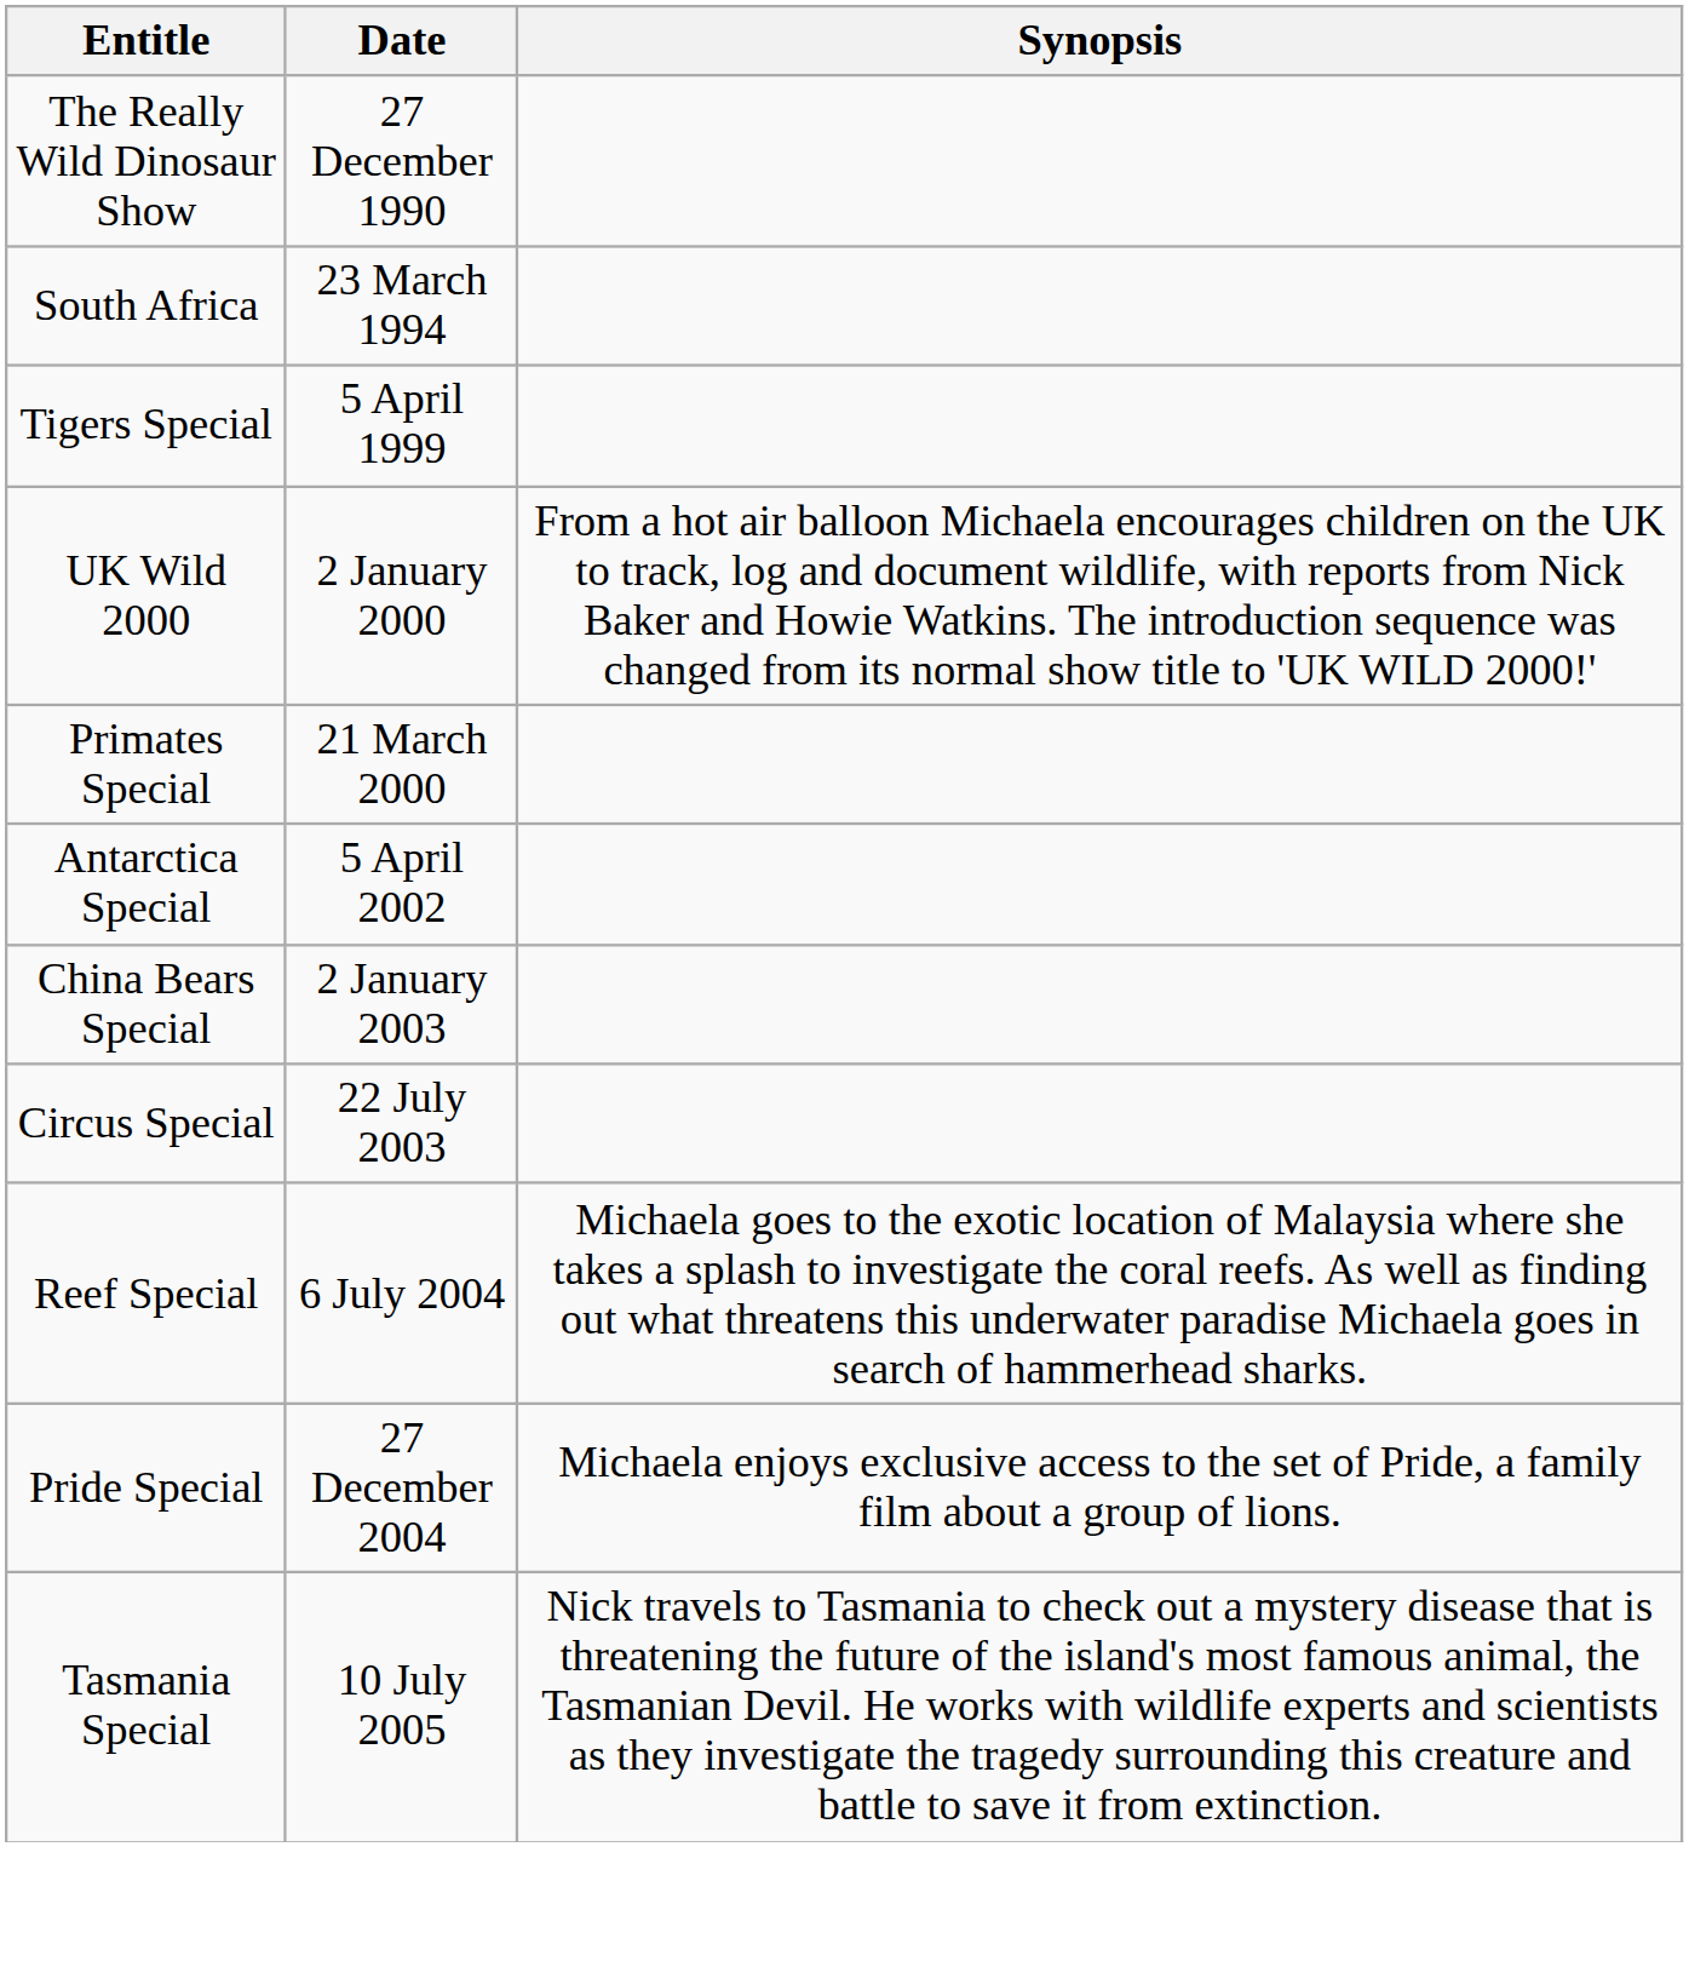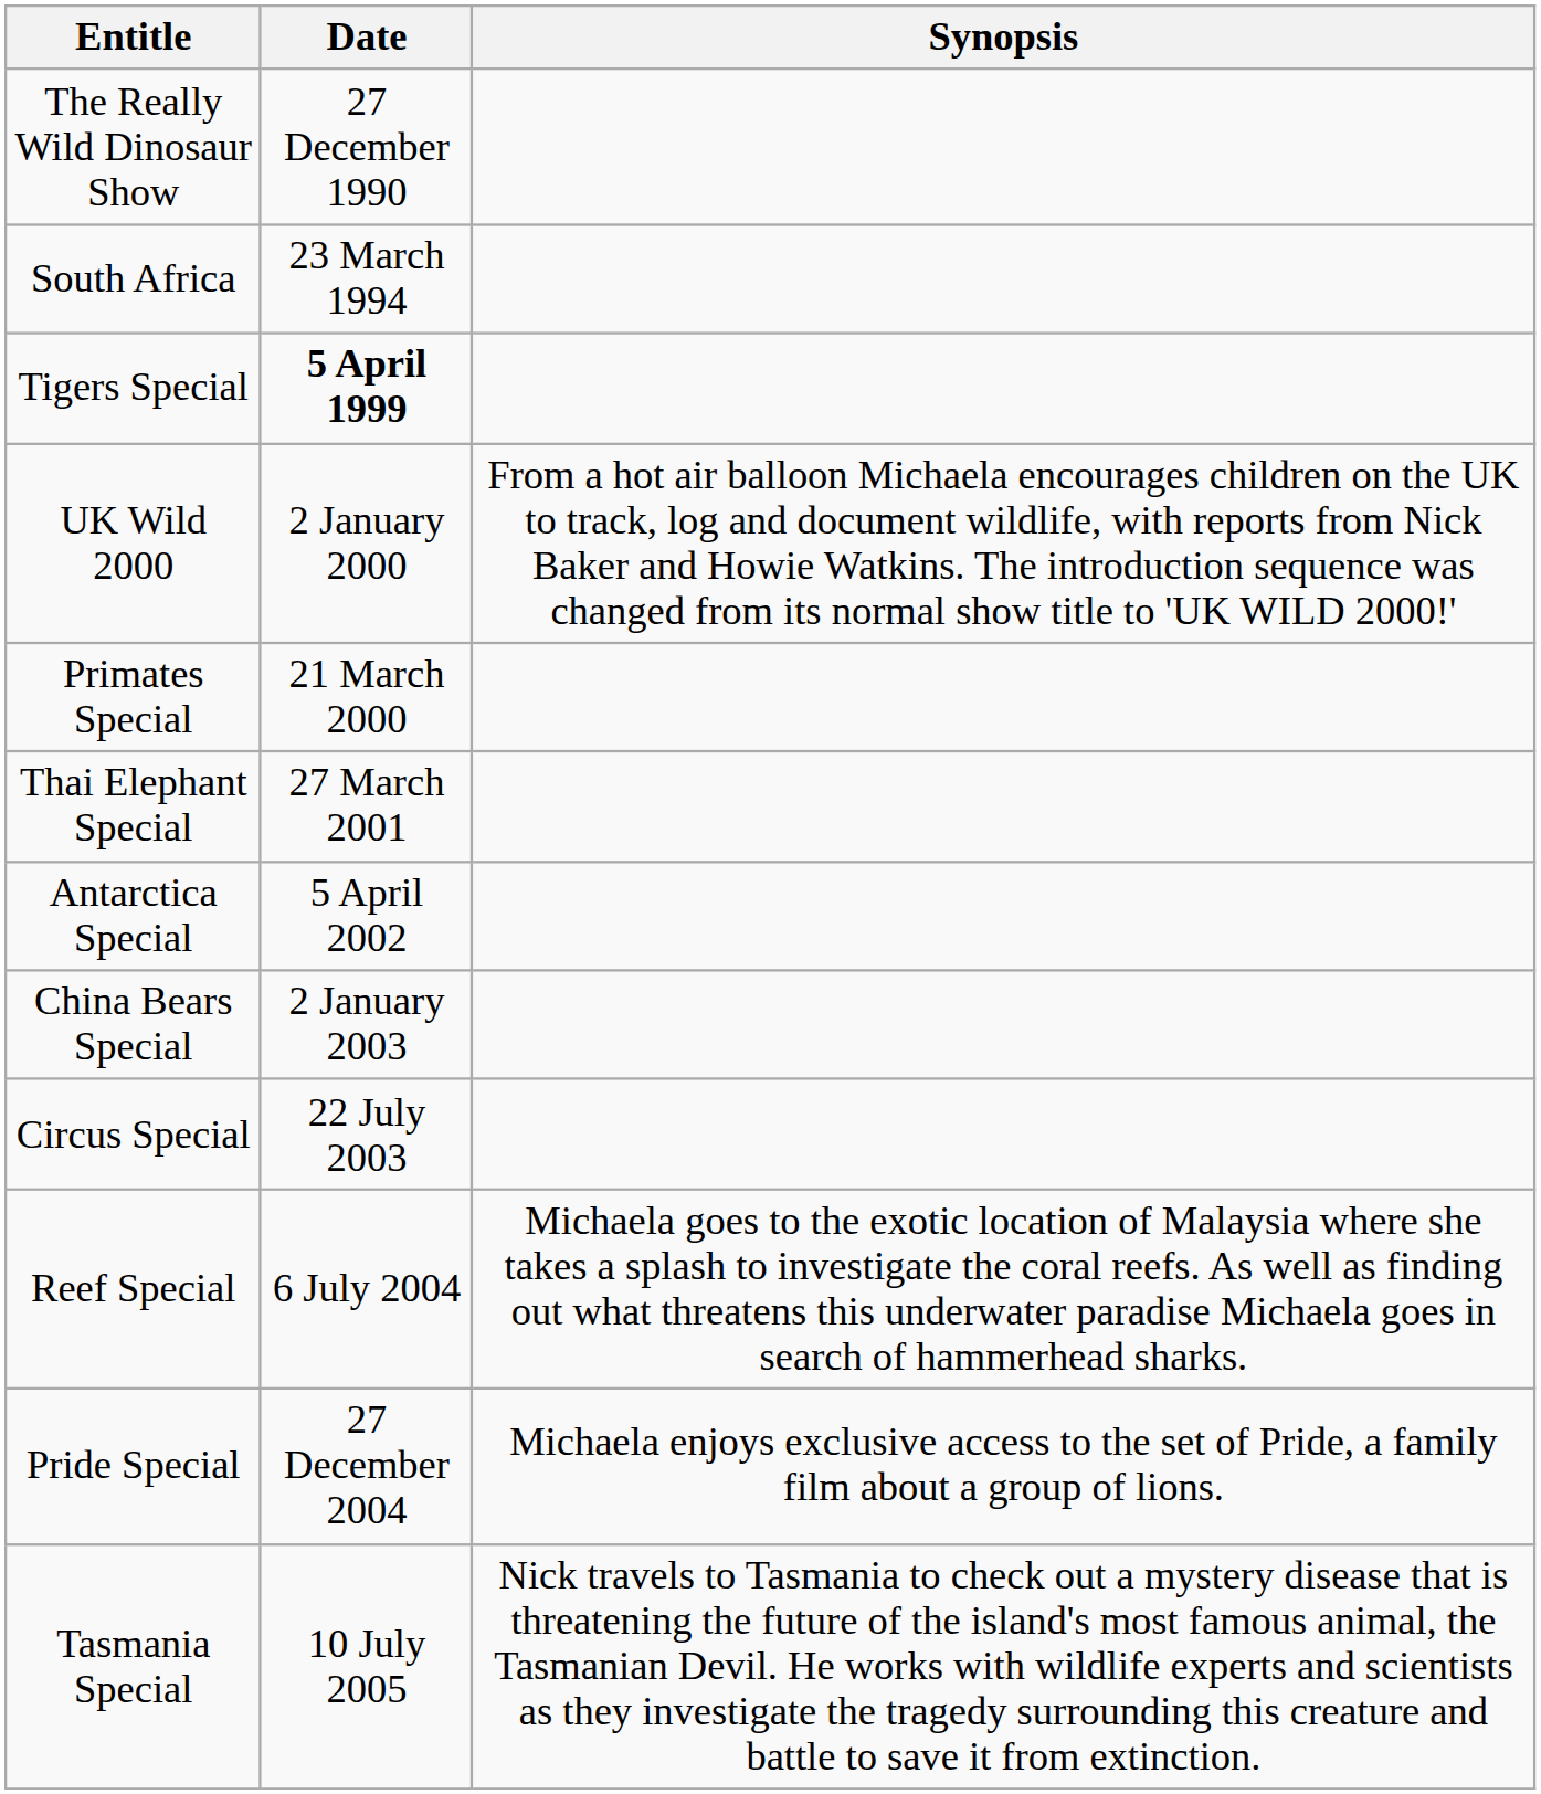 <table class="wikitable" style="text-align: center">
 <tr>
 <th>Entitle</th>
 <th>Date</th>
 <th>Synopsis</th>
 </tr>
 <tr>
 <td>The Really Wild Dinosaur Show</td>
 <td>27 December 1990</td>
 <td></td>
 </tr>
 <tr>
 <td>South Africa</td>
 <td>23 March 1994</td>
 <td></td>
 </tr>
 <tr>
 <td>Tigers Special</td>
-<td>5 April 1999</td>
+<td><strong>5 April 1999</strong></td>
 <td></td>
 </tr>
 <tr>
 <td>UK Wild 2000</td>
 <td>2 January 2000</td>
 <td>From a hot air balloon Michaela encourages children on the UK to track, log and document wildlife, with reports from Nick Baker and Howie Watkins. The introduction sequence was changed from its normal show title to 'UK WILD 2000!'</td>
 </tr>
 <tr>
 <td>Primates Special</td>
 <td>21 March 2000</td>
+<td></td>
+</tr>
+<tr>
+<td>Thai Elephant Special</td>
+<td>27 March 2001</td>
 <td></td>
 </tr>
 <tr>
 <td>Antarctica Special</td>
 <td>5 April 2002</td>
 <td></td>
 </tr>
 <tr>
 <td>China Bears Special</td>
 <td>2 January 2003</td>
 <td></td>
 </tr>
 <tr>
 <td>Circus Special</td>
 <td>22 July 2003</td>
 <td></td>
 </tr>
 <tr>
 <td>Reef Special</td>
 <td>6 July 2004</td>
 <td>Michaela goes to the exotic location of Malaysia where she takes a splash to investigate the coral reefs. As well as finding out what threatens this underwater paradise Michaela goes in search of hammerhead sharks.</td>
 </tr>
 <tr>
 <td>Pride Special</td>
 <td>27 December 2004</td>
 <td>Michaela enjoys exclusive access to the set of Pride, a family film about a group of lions.</td>
 </tr>
 <tr>
 <td>Tasmania Special</td>
 <td>10 July 2005</td>
 <td>Nick travels to Tasmania to check out a mystery disease that is threatening the future of the island's most famous animal, the Tasmanian Devil. He works with wildlife experts and scientists as they investigate the tragedy surrounding this creature and battle to save it from extinction.</td>
 </tr>
 </table>
